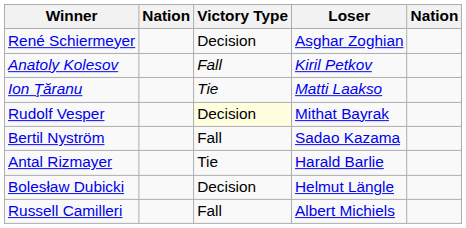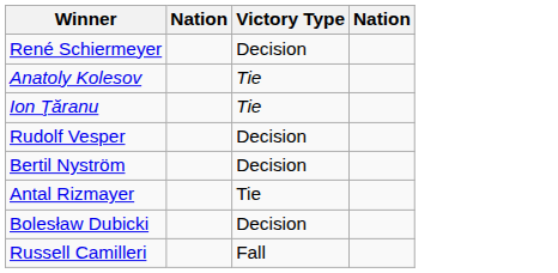 <table class="wikitable sortable" style="text-align:left;">
 <tr>
 <th>Winner</th>
 <th>Nation</th>
 <th>Victory Type</th>
-<th>Loser</th>
 <th>Nation</th>
 </tr>
 <tr>
 <td><a href='#'>René Schiermeyer</a></td>
 <td></td>
 <td>Decision</td>
-<td><a href='#'>Asghar Zoghian</a></td>
 <td></td>
 </tr>
 <tr style="font-style: italic">
 <td><a href='#'>Anatoly Kolesov</a></td>
 <td></td>
-<td>Fall</td>
-<td><a href='#'>Kiril Petkov</a></td>
+<td>Tie</td>
 <td></td>
 </tr>
 <tr style="font-style: italic">
 <td><a href='#'>Ion Ţăranu</a></td>
 <td></td>
 <td>Tie</td>
-<td><a href='#'>Matti Laakso</a></td>
 <td></td>
 </tr>
 <tr>
 <td><a href='#'>Rudolf Vesper</a></td>
 <td></td>
-<td style="background: lightyellow;">Decision</td>
-<td><a href='#'>Mithat Bayrak</a></td>
+<td>Decision</td>
 <td></td>
 </tr>
 <tr>
 <td><a href='#'>Bertil Nyström</a></td>
 <td></td>
-<td>Fall</td>
-<td><a href='#'>Sadao Kazama</a></td>
+<td>Decision</td>
 <td></td>
 </tr>
 <tr>
 <td><a href='#'>Antal Rizmayer</a></td>
 <td></td>
 <td>Tie</td>
-<td><a href='#'>Harald Barlie</a></td>
 <td></td>
 </tr>
 <tr>
 <td><a href='#'>Bolesław Dubicki</a></td>
 <td></td>
 <td>Decision</td>
-<td><a href='#'>Helmut Längle</a></td>
 <td></td>
 </tr>
 <tr>
 <td><a href='#'>Russell Camilleri</a></td>
 <td></td>
 <td>Fall</td>
-<td><a href='#'>Albert Michiels</a></td>
 <td></td>
 </tr>
 </table>
